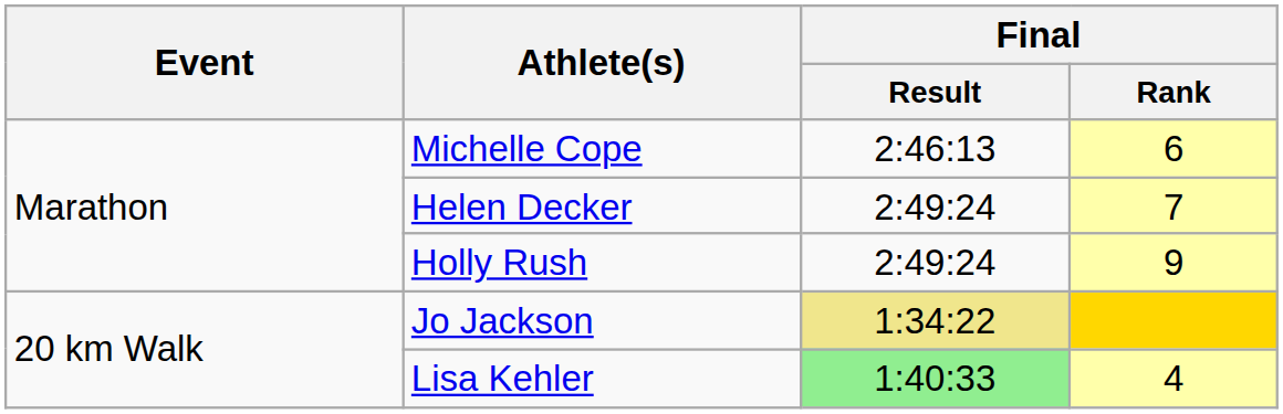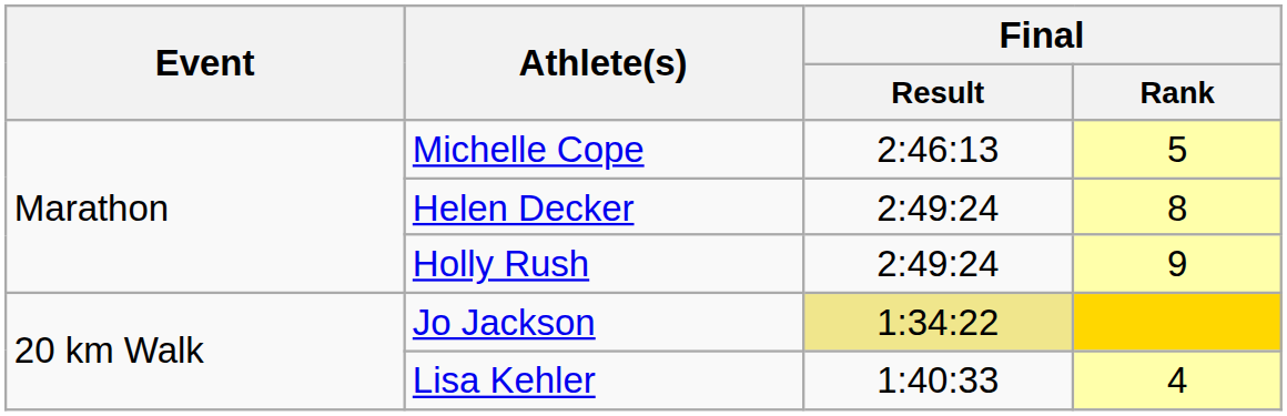 <table class=wikitable style="font-size:90%">
 <tr>
 <th rowspan="2" style="width:150px;">Event</th>
 <th rowspan="2" style="width:150px;">Athlete(s)</th>
 <th colspan="2" style="width:175px;">Final</th>
 </tr>
 <tr>
 <th style="line-height:1em; width:100px;"><small>Result</small></th>
 <th style="line-height:1em; width:75px;"><small>Rank</small></th>
 </tr>
 <tr>
 <td rowspan=3>Marathon</td>
 <td><a href='#'>Michelle Cope</a></td>
 <td style="text-align:center;">2:46:13</td>
-<td style="text-align:center; background:#ffa;">6</td>
+<td style="text-align:center; background:#ffa;">5</td>
 </tr>
 <tr>
 <td><a href='#'>Helen Decker</a></td>
 <td style="text-align:center;">2:49:24</td>
-<td style="text-align:center; background:#ffa;">7</td>
+<td style="text-align:center; background:#ffa;">8</td>
 </tr>
 <tr>
 <td><a href='#'>Holly Rush</a></td>
 <td style="text-align:center;">2:49:24</td>
 <td style="text-align:center; background:#ffa;">9</td>
 </tr>
 <tr>
 <td rowspan=2>20 km Walk</td>
 <td><a href='#'>Jo Jackson</a></td>
 <td style="background: khaki; text-align:center;">1:34:22</td>
 <td style="text-align:center; background:gold;"></td>
 </tr>
 <tr>
 <td><a href='#'>Lisa Kehler</a></td>
-<td style="background: lightgreen; text-align:center;">1:40:33</td>
+<td style="text-align:center;">1:40:33</td>
 <td style="text-align:center; background:#ffa;">4</td>
 </tr>
 </table>
